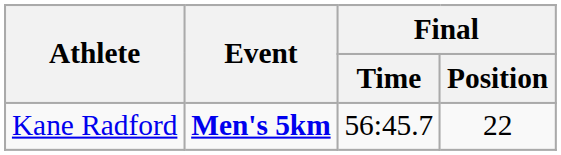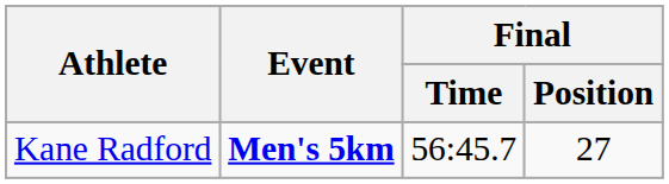 <table class="wikitable" border="1" style="font-size:90%">
 <tr>
 <th rowspan=2>Athlete</th>
 <th rowspan=2>Event</th>
 <th colspan=2>Final</th>
 </tr>
 <tr>
 <th>Time</th>
 <th>Position</th>
 </tr>
 <tr>
 <td rowspan=1><a href='#'>Kane Radford</a></td>
 <td><strong><a href='#'>Men's 5km</a></strong></td>
 <td align=center>56:45.7</td>
-<td align=center>22</td>
+<td align=center>27</td>
 </tr>
 </table>
